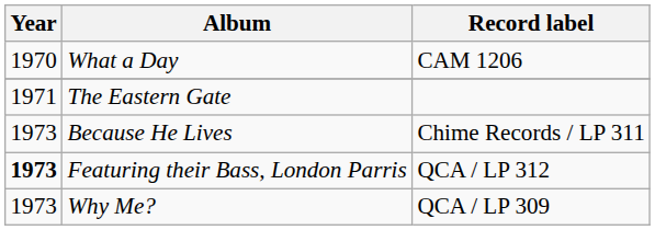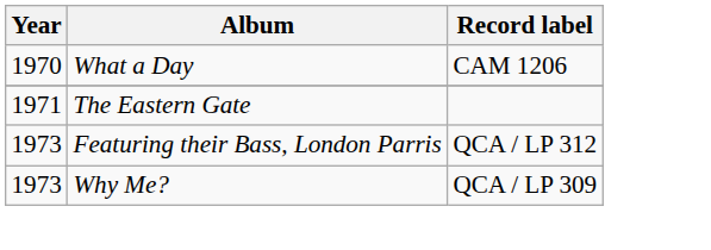 <table class="wikitable sortable">
 <tr>
 <th>Year</th>
 <th>Album</th>
 <th>Record label</th>
 </tr>
 <tr>
 <td>1970</td>
 <td data-sort-value="What A Day"><em>What a Day</em></td>
 <td>CAM 1206</td>
 </tr>
 <tr>
 </tr>
 <tr>
 <td>1971</td>
 <td data-sort-value="Eastern Gate, The"><em>The Eastern Gate</em></td>
 <td></td>
 </tr>
 <tr>
 <td>1973</td>
-<td><em>Because He Lives</em></td>
-<td>Chime Records / LP 311</td>
-</tr>
-<tr>
-<td><strong>1973</strong></td>
 <td><em>Featuring their Bass, London Parris</em></td>
 <td>QCA / LP 312</td>
 </tr>
 <tr>
 <td>1973</td>
 <td><em>Why Me?</em></td>
 <td>QCA / LP 309</td>
 </tr>
 </table>
